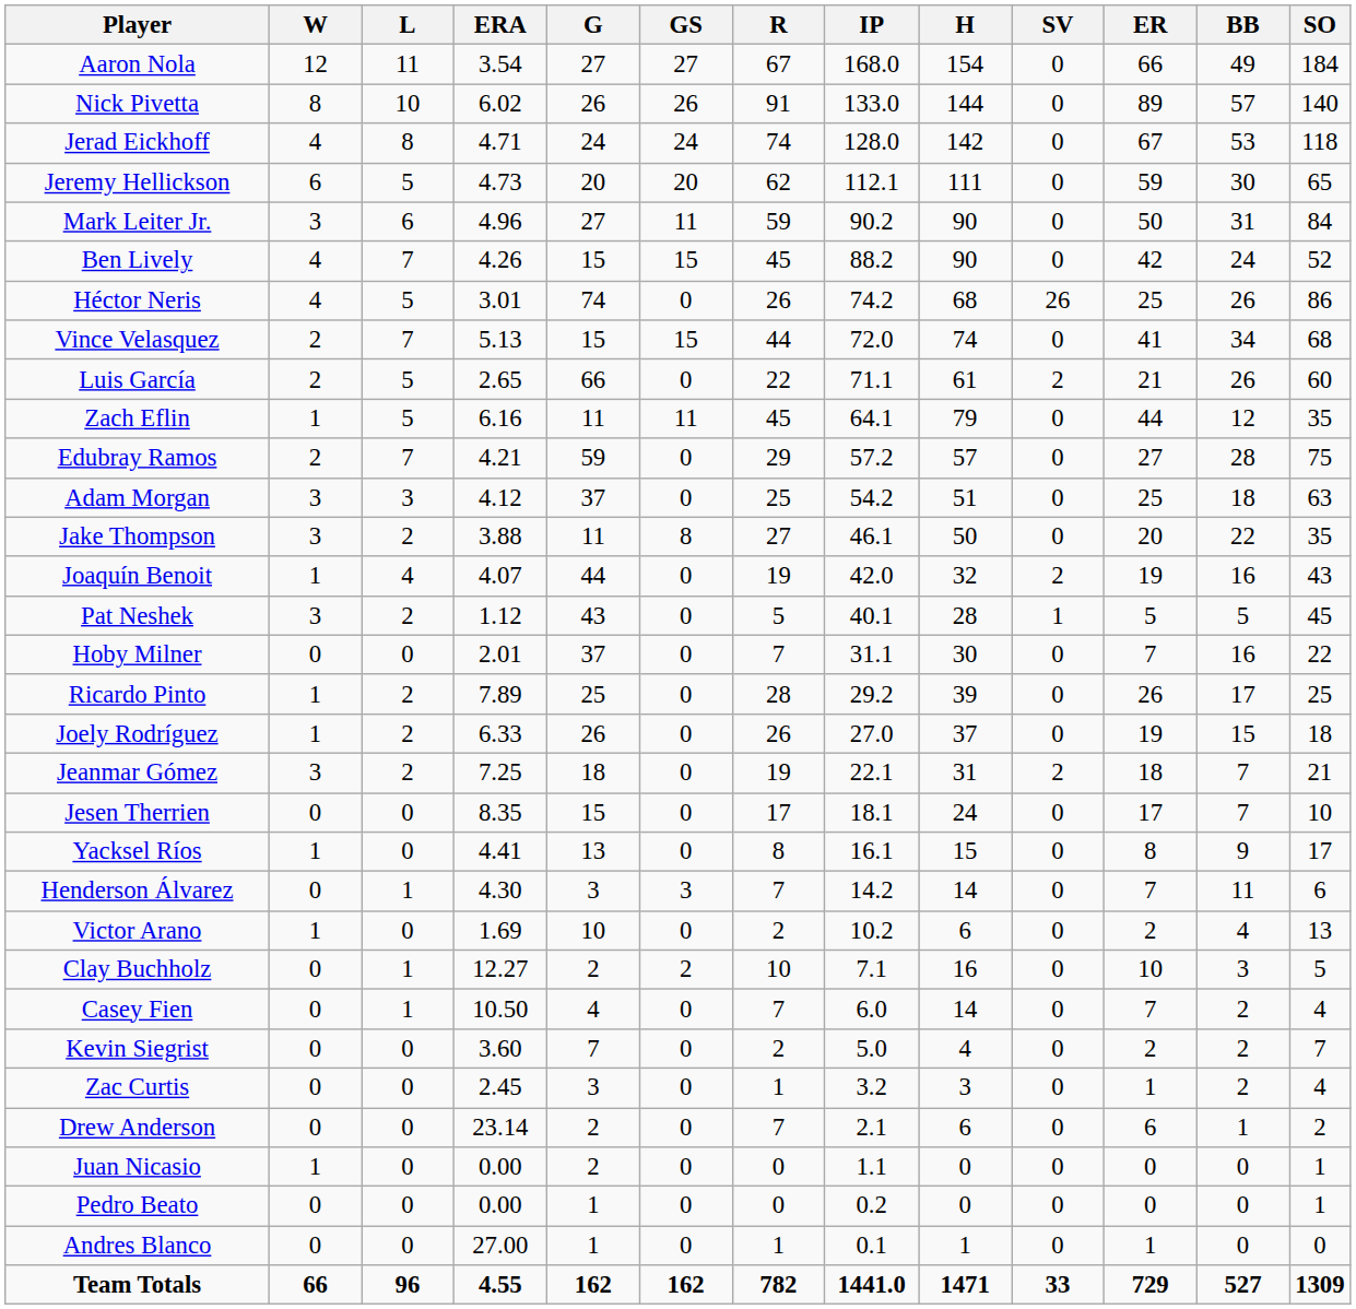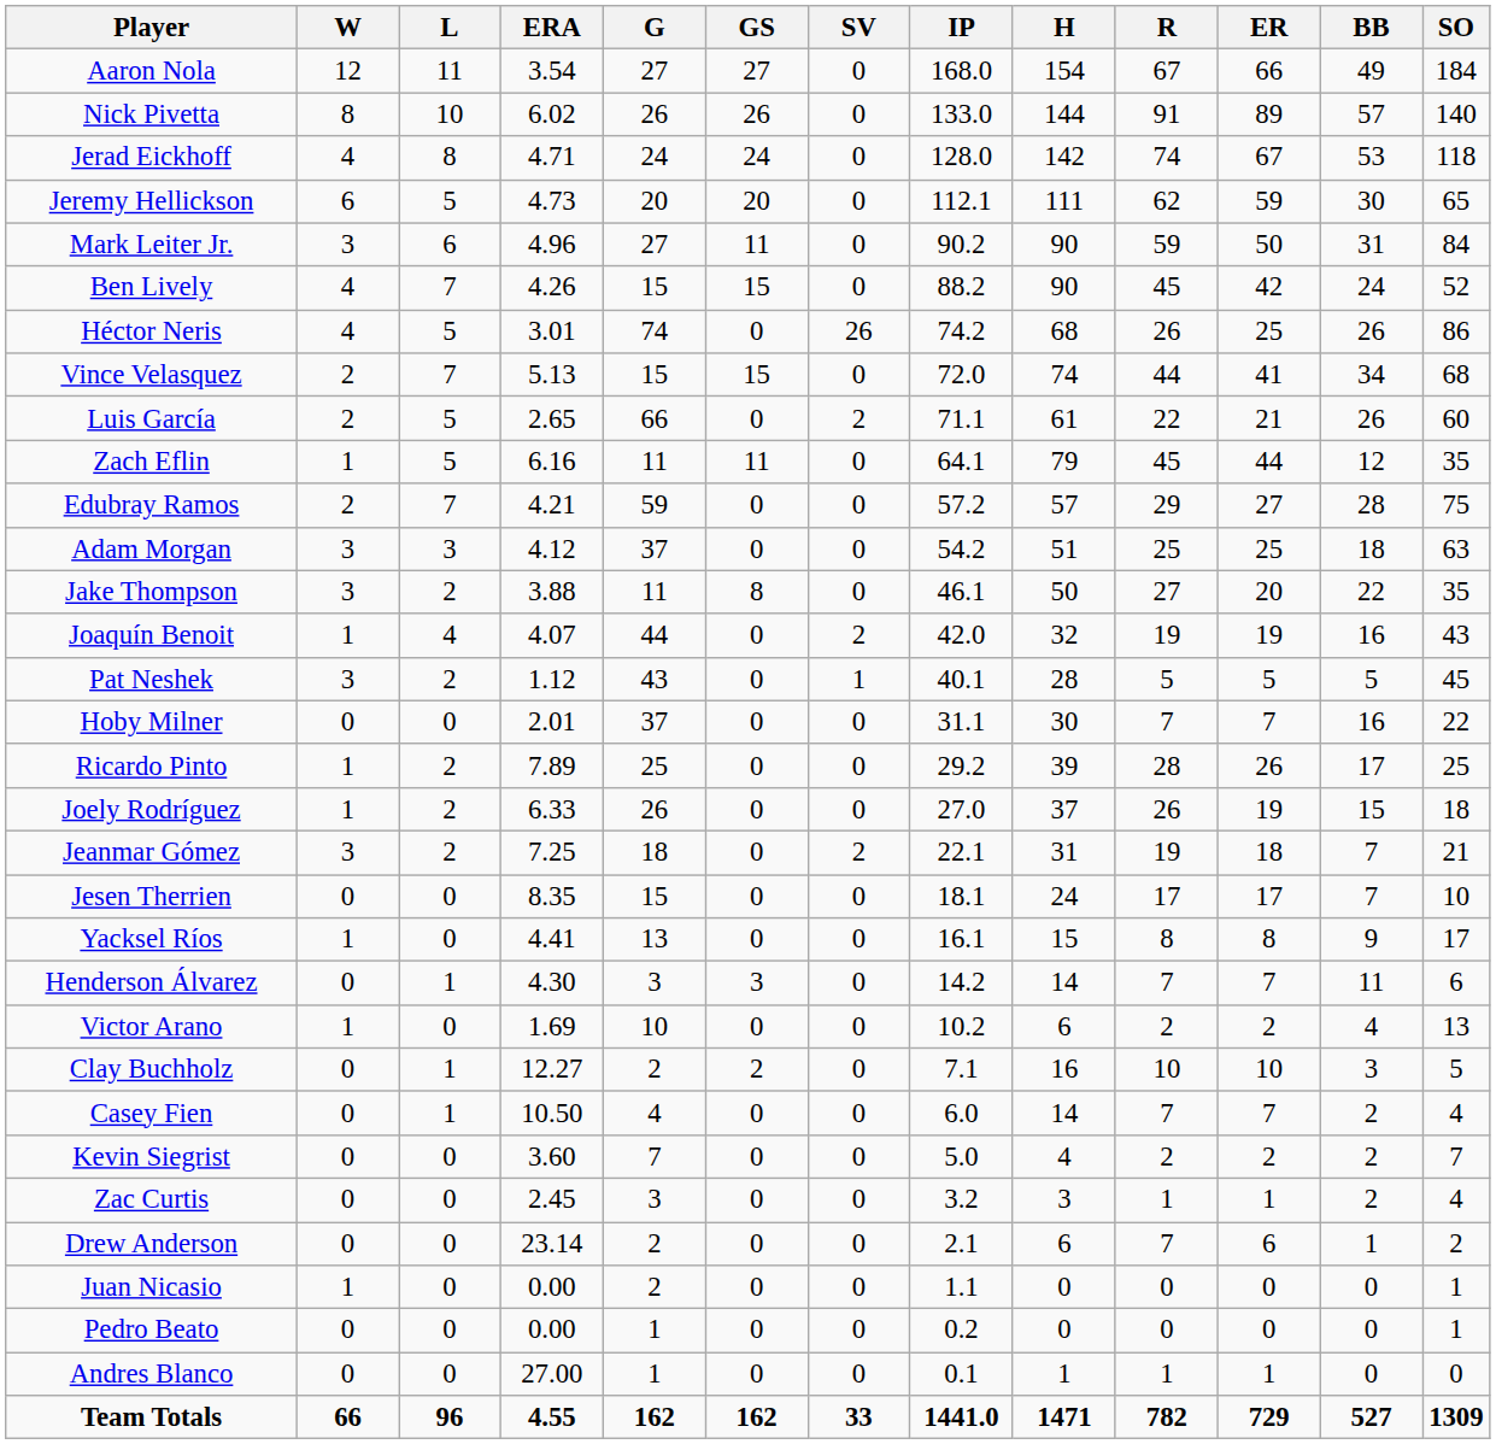 <table class=wikitable style="text-align:center">
 <tr>
 <th bgcolor=#DDDDFF; width="20%">Player</th>
 <th bgcolor=#DDDDFF; width="7%">W</th>
 <th bgcolor=#DDDDFF; width="7%">L</th>
 <th bgcolor=#DDDDFF; width="7%">ERA</th>
 <th bgcolor=#DDDDFF; width="7%">G</th>
 <th bgcolor=#DDDDFF; width="7%">GS</th>
-<th bgcolor=#DDDDFF; width="7%">R</th>
+<th bgcolor=#DDDDFF; width="7%">SV</th>
 <th bgcolor=#DDDDFF; width="7%">IP</th>
 <th bgcolor=#DDDDFF; width="7%">H</th>
-<th bgcolor=#DDDDFF; width="7%">SV</th>
+<th bgcolor=#DDDDFF; width="7%">R</th>
 <th bgcolor=#DDDDFF; width="7%">ER</th>
 <th bgcolor=#DDDDFF; width="7%">BB</th>
 <th bgcolor=#DDDDFF; width="7%">SO</th>
 </tr>
 <tr>
 <td><a href='#'>Aaron Nola</a></td>
 <td>12</td>
 <td>11</td>
 <td>3.54</td>
 <td>27</td>
 <td>27</td>
-<td>67</td>
+<td>0</td>
 <td>168.0</td>
 <td>154</td>
-<td>0</td>
+<td>67</td>
 <td>66</td>
 <td>49</td>
 <td>184</td>
 </tr>
 <tr>
 <td><a href='#'>Nick Pivetta</a></td>
 <td>8</td>
 <td>10</td>
 <td>6.02</td>
 <td>26</td>
 <td>26</td>
-<td>91</td>
+<td>0</td>
 <td>133.0</td>
 <td>144</td>
-<td>0</td>
+<td>91</td>
 <td>89</td>
 <td>57</td>
 <td>140</td>
 </tr>
 <tr>
 <td><a href='#'>Jerad Eickhoff</a></td>
 <td>4</td>
 <td>8</td>
 <td>4.71</td>
 <td>24</td>
 <td>24</td>
-<td>74</td>
+<td>0</td>
 <td>128.0</td>
 <td>142</td>
-<td>0</td>
+<td>74</td>
 <td>67</td>
 <td>53</td>
 <td>118</td>
 </tr>
 <tr>
 <td><a href='#'>Jeremy Hellickson</a></td>
 <td>6</td>
 <td>5</td>
 <td>4.73</td>
 <td>20</td>
 <td>20</td>
-<td>62</td>
+<td>0</td>
 <td>112.1</td>
 <td>111</td>
-<td>0</td>
+<td>62</td>
 <td>59</td>
 <td>30</td>
 <td>65</td>
 </tr>
 <tr>
 <td><a href='#'>Mark Leiter Jr.</a></td>
 <td>3</td>
 <td>6</td>
 <td>4.96</td>
 <td>27</td>
 <td>11</td>
-<td>59</td>
+<td>0</td>
 <td>90.2</td>
 <td>90</td>
-<td>0</td>
+<td>59</td>
 <td>50</td>
 <td>31</td>
 <td>84</td>
 </tr>
 <tr>
 <td><a href='#'>Ben Lively</a></td>
 <td>4</td>
 <td>7</td>
 <td>4.26</td>
 <td>15</td>
 <td>15</td>
-<td>45</td>
+<td>0</td>
 <td>88.2</td>
 <td>90</td>
-<td>0</td>
+<td>45</td>
 <td>42</td>
 <td>24</td>
 <td>52</td>
 </tr>
 <tr>
 <td><a href='#'>Héctor Neris</a></td>
 <td>4</td>
 <td>5</td>
 <td>3.01</td>
 <td>74</td>
 <td>0</td>
 <td>26</td>
 <td>74.2</td>
 <td>68</td>
 <td>26</td>
 <td>25</td>
 <td>26</td>
 <td>86</td>
 </tr>
 <tr>
 <td><a href='#'>Vince Velasquez</a></td>
 <td>2</td>
 <td>7</td>
 <td>5.13</td>
 <td>15</td>
 <td>15</td>
-<td>44</td>
+<td>0</td>
 <td>72.0</td>
 <td>74</td>
-<td>0</td>
+<td>44</td>
 <td>41</td>
 <td>34</td>
 <td>68</td>
 </tr>
 <tr>
 <td><a href='#'>Luis García</a></td>
 <td>2</td>
 <td>5</td>
 <td>2.65</td>
 <td>66</td>
 <td>0</td>
-<td>22</td>
+<td>2</td>
 <td>71.1</td>
 <td>61</td>
-<td>2</td>
+<td>22</td>
 <td>21</td>
 <td>26</td>
 <td>60</td>
 </tr>
 <tr>
 <td><a href='#'>Zach Eflin</a></td>
 <td>1</td>
 <td>5</td>
 <td>6.16</td>
 <td>11</td>
 <td>11</td>
-<td>45</td>
+<td>0</td>
 <td>64.1</td>
 <td>79</td>
-<td>0</td>
+<td>45</td>
 <td>44</td>
 <td>12</td>
 <td>35</td>
 </tr>
 <tr>
 <td><a href='#'>Edubray Ramos</a></td>
 <td>2</td>
 <td>7</td>
 <td>4.21</td>
 <td>59</td>
 <td>0</td>
-<td>29</td>
+<td>0</td>
 <td>57.2</td>
 <td>57</td>
-<td>0</td>
+<td>29</td>
 <td>27</td>
 <td>28</td>
 <td>75</td>
 </tr>
 <tr>
 <td><a href='#'>Adam Morgan</a></td>
 <td>3</td>
 <td>3</td>
 <td>4.12</td>
 <td>37</td>
 <td>0</td>
-<td>25</td>
+<td>0</td>
 <td>54.2</td>
 <td>51</td>
-<td>0</td>
+<td>25</td>
 <td>25</td>
 <td>18</td>
 <td>63</td>
 </tr>
 <tr>
 <td><a href='#'>Jake Thompson</a></td>
 <td>3</td>
 <td>2</td>
 <td>3.88</td>
 <td>11</td>
 <td>8</td>
-<td>27</td>
+<td>0</td>
 <td>46.1</td>
 <td>50</td>
-<td>0</td>
+<td>27</td>
 <td>20</td>
 <td>22</td>
 <td>35</td>
 </tr>
 <tr>
 <td><a href='#'>Joaquín Benoit</a></td>
 <td>1</td>
 <td>4</td>
 <td>4.07</td>
 <td>44</td>
 <td>0</td>
-<td>19</td>
+<td>2</td>
 <td>42.0</td>
 <td>32</td>
-<td>2</td>
+<td>19</td>
 <td>19</td>
 <td>16</td>
 <td>43</td>
 </tr>
 <tr>
 <td><a href='#'>Pat Neshek</a></td>
 <td>3</td>
 <td>2</td>
 <td>1.12</td>
 <td>43</td>
 <td>0</td>
-<td>5</td>
+<td>1</td>
 <td>40.1</td>
 <td>28</td>
-<td>1</td>
+<td>5</td>
 <td>5</td>
 <td>5</td>
 <td>45</td>
 </tr>
 <tr>
 <td><a href='#'>Hoby Milner</a></td>
 <td>0</td>
 <td>0</td>
 <td>2.01</td>
 <td>37</td>
 <td>0</td>
-<td>7</td>
+<td>0</td>
 <td>31.1</td>
 <td>30</td>
-<td>0</td>
+<td>7</td>
 <td>7</td>
 <td>16</td>
 <td>22</td>
 </tr>
 <tr>
 <td><a href='#'>Ricardo Pinto</a></td>
 <td>1</td>
 <td>2</td>
 <td>7.89</td>
 <td>25</td>
 <td>0</td>
-<td>28</td>
+<td>0</td>
 <td>29.2</td>
 <td>39</td>
-<td>0</td>
+<td>28</td>
 <td>26</td>
 <td>17</td>
 <td>25</td>
 </tr>
 <tr>
 <td><a href='#'>Joely Rodríguez</a></td>
 <td>1</td>
 <td>2</td>
 <td>6.33</td>
 <td>26</td>
 <td>0</td>
-<td>26</td>
+<td>0</td>
 <td>27.0</td>
 <td>37</td>
-<td>0</td>
+<td>26</td>
 <td>19</td>
 <td>15</td>
 <td>18</td>
 </tr>
 <tr>
 <td><a href='#'>Jeanmar Gómez</a></td>
 <td>3</td>
 <td>2</td>
 <td>7.25</td>
 <td>18</td>
 <td>0</td>
-<td>19</td>
+<td>2</td>
 <td>22.1</td>
 <td>31</td>
-<td>2</td>
+<td>19</td>
 <td>18</td>
 <td>7</td>
 <td>21</td>
 </tr>
 <tr>
 <td><a href='#'>Jesen Therrien</a></td>
 <td>0</td>
 <td>0</td>
 <td>8.35</td>
 <td>15</td>
 <td>0</td>
-<td>17</td>
+<td>0</td>
 <td>18.1</td>
 <td>24</td>
-<td>0</td>
+<td>17</td>
 <td>17</td>
 <td>7</td>
 <td>10</td>
 </tr>
 <tr>
 <td><a href='#'>Yacksel Ríos</a></td>
 <td>1</td>
 <td>0</td>
 <td>4.41</td>
 <td>13</td>
 <td>0</td>
-<td>8</td>
+<td>0</td>
 <td>16.1</td>
 <td>15</td>
-<td>0</td>
+<td>8</td>
 <td>8</td>
 <td>9</td>
 <td>17</td>
 </tr>
 <tr>
 <td><a href='#'>Henderson Álvarez</a></td>
 <td>0</td>
 <td>1</td>
 <td>4.30</td>
 <td>3</td>
 <td>3</td>
-<td>7</td>
+<td>0</td>
 <td>14.2</td>
 <td>14</td>
-<td>0</td>
+<td>7</td>
 <td>7</td>
 <td>11</td>
 <td>6</td>
 </tr>
 <tr>
 <td><a href='#'>Victor Arano</a></td>
 <td>1</td>
 <td>0</td>
 <td>1.69</td>
 <td>10</td>
 <td>0</td>
-<td>2</td>
+<td>0</td>
 <td>10.2</td>
 <td>6</td>
-<td>0</td>
+<td>2</td>
 <td>2</td>
 <td>4</td>
 <td>13</td>
 </tr>
 <tr>
 <td><a href='#'>Clay Buchholz</a></td>
 <td>0</td>
 <td>1</td>
 <td>12.27</td>
 <td>2</td>
 <td>2</td>
-<td>10</td>
+<td>0</td>
 <td>7.1</td>
 <td>16</td>
-<td>0</td>
+<td>10</td>
 <td>10</td>
 <td>3</td>
 <td>5</td>
 </tr>
 <tr>
 <td><a href='#'>Casey Fien</a></td>
 <td>0</td>
 <td>1</td>
 <td>10.50</td>
 <td>4</td>
 <td>0</td>
-<td>7</td>
+<td>0</td>
 <td>6.0</td>
 <td>14</td>
-<td>0</td>
+<td>7</td>
 <td>7</td>
 <td>2</td>
 <td>4</td>
 </tr>
 <tr>
 <td><a href='#'>Kevin Siegrist</a></td>
 <td>0</td>
 <td>0</td>
 <td>3.60</td>
 <td>7</td>
 <td>0</td>
-<td>2</td>
+<td>0</td>
 <td>5.0</td>
 <td>4</td>
-<td>0</td>
+<td>2</td>
 <td>2</td>
 <td>2</td>
 <td>7</td>
 </tr>
 <tr>
 <td><a href='#'>Zac Curtis</a></td>
 <td>0</td>
 <td>0</td>
 <td>2.45</td>
 <td>3</td>
 <td>0</td>
-<td>1</td>
+<td>0</td>
 <td>3.2</td>
 <td>3</td>
-<td>0</td>
+<td>1</td>
 <td>1</td>
 <td>2</td>
 <td>4</td>
 </tr>
 <tr>
 <td><a href='#'>Drew Anderson</a></td>
 <td>0</td>
 <td>0</td>
 <td>23.14</td>
 <td>2</td>
 <td>0</td>
-<td>7</td>
+<td>0</td>
 <td>2.1</td>
 <td>6</td>
-<td>0</td>
+<td>7</td>
 <td>6</td>
 <td>1</td>
 <td>2</td>
 </tr>
 <tr>
 <td><a href='#'>Juan Nicasio</a></td>
 <td>1</td>
 <td>0</td>
 <td>0.00</td>
 <td>2</td>
 <td>0</td>
 <td>0</td>
 <td>1.1</td>
 <td>0</td>
 <td>0</td>
 <td>0</td>
 <td>0</td>
 <td>1</td>
 </tr>
 <tr>
 <td><a href='#'>Pedro Beato</a></td>
 <td>0</td>
 <td>0</td>
 <td>0.00</td>
 <td>1</td>
 <td>0</td>
 <td>0</td>
 <td>0.2</td>
 <td>0</td>
 <td>0</td>
 <td>0</td>
 <td>0</td>
 <td>1</td>
 </tr>
 <tr>
 <td><a href='#'>Andres Blanco</a></td>
 <td>0</td>
 <td>0</td>
 <td>27.00</td>
 <td>1</td>
 <td>0</td>
-<td>1</td>
+<td>0</td>
 <td>0.1</td>
 <td>1</td>
-<td>0</td>
+<td>1</td>
 <td>1</td>
 <td>0</td>
 <td>0</td>
 </tr>
 <tr>
 <td><strong>Team Totals</strong></td>
 <td><strong>66</strong></td>
 <td><strong>96</strong></td>
 <td><strong>4.55</strong></td>
 <td><strong>162</strong></td>
 <td><strong>162</strong></td>
-<td><strong>782</strong></td>
+<td><strong>33</strong></td>
 <td><strong>1441.0</strong></td>
 <td><strong>1471</strong></td>
-<td><strong>33</strong></td>
+<td><strong>782</strong></td>
 <td><strong>729</strong></td>
 <td><strong>527</strong></td>
 <td><strong>1309</strong></td>
 </tr>
 </table>
